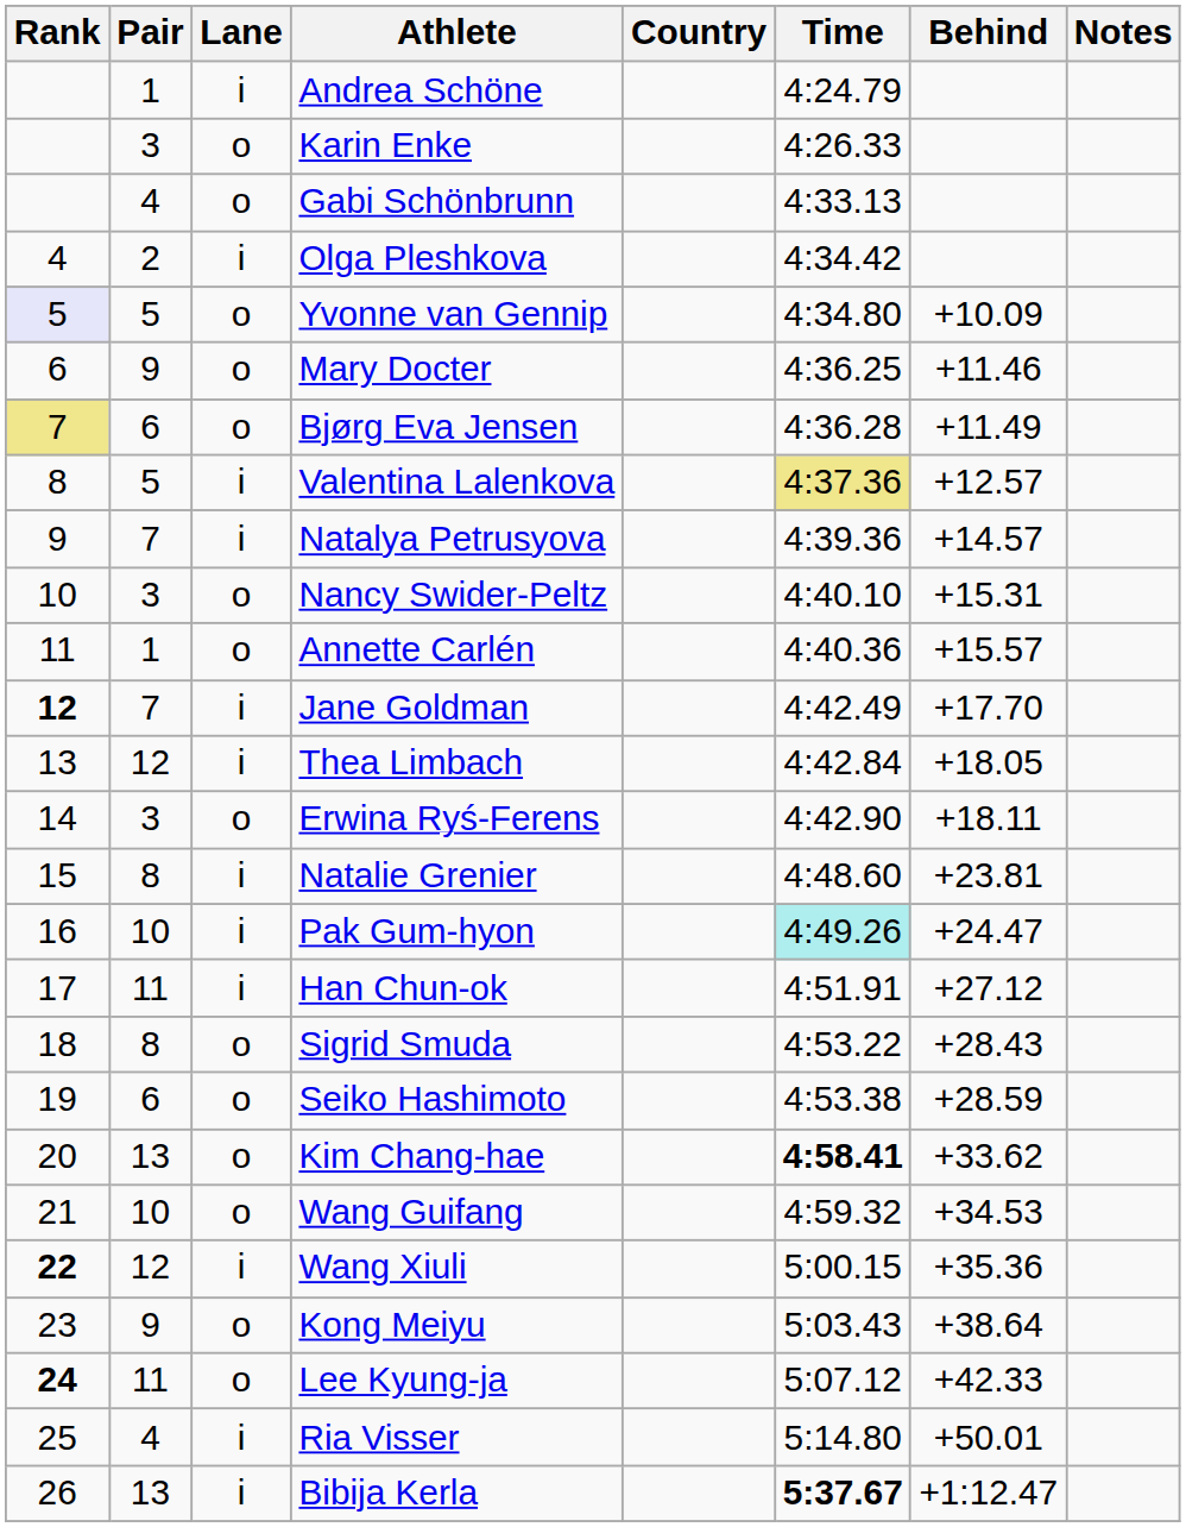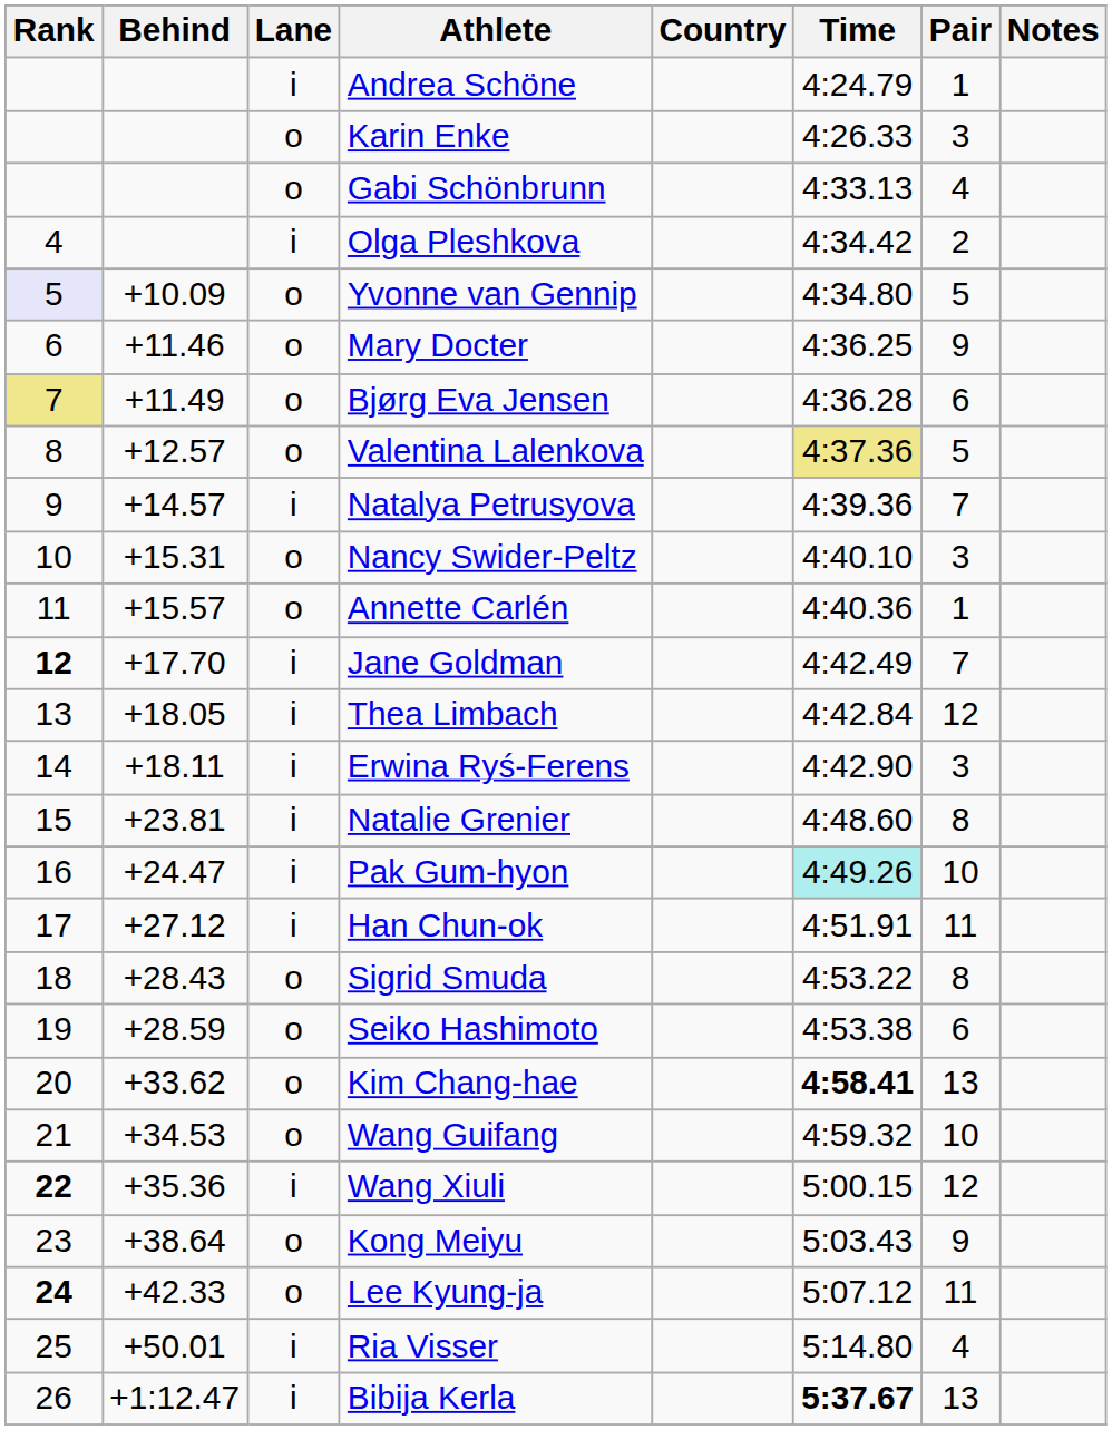 <table class="wikitable sortable" style="text-align:center">
 <tr>
 <th>Rank</th>
-<th>Pair</th>
+<th>Behind</th>
 <th>Lane</th>
 <th>Athlete</th>
 <th>Country</th>
 <th>Time</th>
-<th>Behind</th>
+<th>Pair</th>
 <th>Notes</th>
 </tr>
 <tr>
 <td></td>
-<td>1</td>
+<td></td>
 <td>i</td>
 <td align=left><a href='#'>Andrea Schöne</a></td>
 <td align=left></td>
 <td>4:24.79</td>
-<td></td>
+<td>1</td>
 <td></td>
 </tr>
 <tr>
 <td></td>
-<td>3</td>
+<td></td>
 <td>o</td>
 <td align=left><a href='#'>Karin Enke</a></td>
 <td align=left></td>
 <td>4:26.33</td>
-<td></td>
+<td>3</td>
 <td></td>
 </tr>
 <tr>
 <td></td>
-<td>4</td>
+<td></td>
 <td>o</td>
 <td align=left><a href='#'>Gabi Schönbrunn</a></td>
 <td align=left></td>
 <td>4:33.13</td>
-<td></td>
+<td>4</td>
 <td></td>
 </tr>
 <tr>
 <td>4</td>
-<td>2</td>
+<td></td>
 <td>i</td>
 <td align=left><a href='#'>Olga Pleshkova</a></td>
 <td align=left></td>
 <td>4:34.42</td>
-<td></td>
+<td>2</td>
 <td></td>
 </tr>
 <tr>
 <td style="background: lavender;">5</td>
-<td>5</td>
+<td>+10.09</td>
 <td>o</td>
 <td align=left><a href='#'>Yvonne van Gennip</a></td>
 <td align=left></td>
 <td>4:34.80</td>
-<td>+10.09</td>
+<td>5</td>
 <td></td>
 </tr>
 <tr>
 <td>6</td>
-<td>9</td>
+<td>+11.46</td>
 <td>o</td>
 <td align=left><a href='#'>Mary Docter</a></td>
 <td align=left></td>
 <td>4:36.25</td>
-<td>+11.46</td>
+<td>9</td>
 <td></td>
 </tr>
 <tr>
 <td style="background: khaki;">7</td>
-<td>6</td>
+<td>+11.49</td>
 <td>o</td>
 <td align=left><a href='#'>Bjørg Eva Jensen</a></td>
 <td align=left></td>
 <td>4:36.28</td>
-<td>+11.49</td>
+<td>6</td>
 <td></td>
 </tr>
 <tr>
 <td>8</td>
-<td>5</td>
-<td>i</td>
+<td>+12.57</td>
+<td>o</td>
 <td align=left><a href='#'>Valentina Lalenkova</a></td>
 <td align=left></td>
 <td style="background: khaki;">4:37.36</td>
-<td>+12.57</td>
+<td>5</td>
 <td></td>
 </tr>
 <tr>
 <td>9</td>
-<td>7</td>
+<td>+14.57</td>
 <td>i</td>
 <td align=left><a href='#'>Natalya Petrusyova</a></td>
 <td align=left></td>
 <td>4:39.36</td>
-<td>+14.57</td>
+<td>7</td>
 <td></td>
 </tr>
 <tr>
 <td>10</td>
-<td>3</td>
+<td>+15.31</td>
 <td>o</td>
 <td align=left><a href='#'>Nancy Swider-Peltz</a></td>
 <td align=left></td>
 <td>4:40.10</td>
-<td>+15.31</td>
+<td>3</td>
 <td></td>
 </tr>
 <tr>
 <td>11</td>
-<td>1</td>
+<td>+15.57</td>
 <td>o</td>
 <td align=left><a href='#'>Annette Carlén</a></td>
 <td align=left></td>
 <td>4:40.36</td>
-<td>+15.57</td>
+<td>1</td>
 <td></td>
 </tr>
 <tr>
 <td><strong>12</strong></td>
-<td>7</td>
+<td>+17.70</td>
 <td>i</td>
 <td align=left><a href='#'>Jane Goldman</a></td>
 <td align=left></td>
 <td>4:42.49</td>
-<td>+17.70</td>
+<td>7</td>
 <td></td>
 </tr>
 <tr>
 <td>13</td>
-<td>12</td>
+<td>+18.05</td>
 <td>i</td>
 <td align=left><a href='#'>Thea Limbach</a></td>
 <td align=left></td>
 <td>4:42.84</td>
-<td>+18.05</td>
+<td>12</td>
 <td></td>
 </tr>
 <tr>
 <td>14</td>
-<td>3</td>
-<td>o</td>
+<td>+18.11</td>
+<td>i</td>
 <td align=left><a href='#'>Erwina Ryś-Ferens</a></td>
 <td align=left></td>
 <td>4:42.90</td>
-<td>+18.11</td>
+<td>3</td>
 <td></td>
 </tr>
 <tr>
 <td>15</td>
-<td>8</td>
+<td>+23.81</td>
 <td>i</td>
 <td align=left><a href='#'>Natalie Grenier</a></td>
 <td align=left></td>
 <td>4:48.60</td>
-<td>+23.81</td>
+<td>8</td>
 <td></td>
 </tr>
 <tr>
 <td>16</td>
-<td>10</td>
+<td>+24.47</td>
 <td>i</td>
 <td align=left><a href='#'>Pak Gum-hyon</a></td>
 <td align=left></td>
 <td style="background: paleturquoise;">4:49.26</td>
-<td>+24.47</td>
+<td>10</td>
 <td></td>
 </tr>
 <tr>
 <td>17</td>
-<td>11</td>
+<td>+27.12</td>
 <td>i</td>
 <td align=left><a href='#'>Han Chun-ok</a></td>
 <td align=left></td>
 <td>4:51.91</td>
-<td>+27.12</td>
+<td>11</td>
 <td></td>
 </tr>
 <tr>
 <td>18</td>
-<td>8</td>
+<td>+28.43</td>
 <td>o</td>
 <td align=left><a href='#'>Sigrid Smuda</a></td>
 <td align=left></td>
 <td>4:53.22</td>
-<td>+28.43</td>
+<td>8</td>
 <td></td>
 </tr>
 <tr>
 <td>19</td>
-<td>6</td>
+<td>+28.59</td>
 <td>o</td>
 <td align=left><a href='#'>Seiko Hashimoto</a></td>
 <td align=left></td>
 <td>4:53.38</td>
-<td>+28.59</td>
+<td>6</td>
 <td></td>
 </tr>
 <tr>
 <td>20</td>
-<td>13</td>
+<td>+33.62</td>
 <td>o</td>
 <td align=left><a href='#'>Kim Chang-hae</a></td>
 <td align=left></td>
 <td><strong>4:58.41</strong></td>
-<td>+33.62</td>
+<td>13</td>
 <td></td>
 </tr>
 <tr>
 <td>21</td>
-<td>10</td>
+<td>+34.53</td>
 <td>o</td>
 <td align=left><a href='#'>Wang Guifang</a></td>
 <td align=left></td>
 <td>4:59.32</td>
-<td>+34.53</td>
+<td>10</td>
 <td></td>
 </tr>
 <tr>
 <td><strong>22</strong></td>
-<td>12</td>
+<td>+35.36</td>
 <td>i</td>
 <td align=left><a href='#'>Wang Xiuli</a></td>
 <td align=left></td>
 <td>5:00.15</td>
-<td>+35.36</td>
+<td>12</td>
 <td></td>
 </tr>
 <tr>
 <td>23</td>
-<td>9</td>
+<td>+38.64</td>
 <td>o</td>
 <td align=left><a href='#'>Kong Meiyu</a></td>
 <td align=left></td>
 <td>5:03.43</td>
-<td>+38.64</td>
+<td>9</td>
 <td></td>
 </tr>
 <tr>
 <td><strong>24</strong></td>
-<td>11</td>
+<td>+42.33</td>
 <td>o</td>
 <td align=left><a href='#'>Lee Kyung-ja</a></td>
 <td align=left></td>
 <td>5:07.12</td>
-<td>+42.33</td>
+<td>11</td>
 <td></td>
 </tr>
 <tr>
 <td>25</td>
-<td>4</td>
+<td>+50.01</td>
 <td>i</td>
 <td align=left><a href='#'>Ria Visser</a></td>
 <td align=left></td>
 <td>5:14.80</td>
-<td>+50.01</td>
+<td>4</td>
 <td></td>
 </tr>
 <tr>
 <td>26</td>
-<td>13</td>
+<td>+1:12.47</td>
 <td>i</td>
 <td align=left><a href='#'>Bibija Kerla</a></td>
 <td align=left></td>
 <td><strong>5:37.67</strong></td>
-<td>+1:12.47</td>
+<td>13</td>
 <td></td>
 </tr>
 </table>
